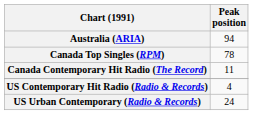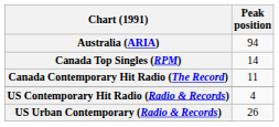 <table class="wikitable sortable plainrowheaders">
 <tr>
 <th scope="col">Chart (1991)</th>
 <th scope="col">Peak<br>position</th>
 </tr>
 <tr>
 <th scope="row">Australia (<a href='#'>ARIA</a>)</th>
 <td style="text-align:center;">94</td>
 </tr>
 <tr>
 <th scope="row">Canada Top Singles (<em><a href='#'>RPM</a></em>)</th>
-<td align="center">78</td>
+<td align="center">14</td>
 </tr>
 <tr>
 <th scope="row">Canada Contemporary Hit Radio (<em><a href='#'>The Record</a></em>)</th>
 <td align="center">11</td>
 </tr>
 <tr>
 </tr>
 <tr>
 </tr>
 <tr>
 <th scope="row">US Contemporary Hit Radio (<em><a href='#'>Radio & Records</a></em>)</th>
 <td align="center">4</td>
 </tr>
 <tr>
 <th scope="row">US Urban Contemporary (<em><a href='#'>Radio & Records</a></em>)</th>
-<td align="center">24</td>
+<td align="center">26</td>
 </tr>
 </table>
